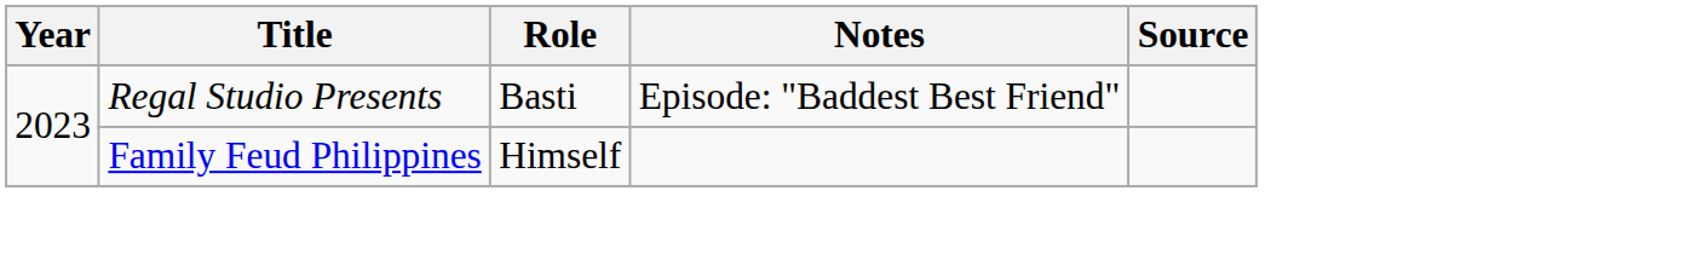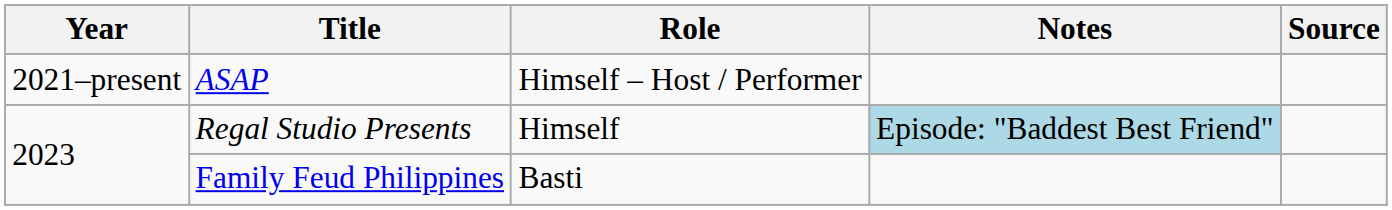 <table class="wikitable sortable" >
 <tr>
 <th>Year</th>
 <th>Title</th>
 <th>Role</th>
 <th class="unsortable">Notes </th>
 <th class="unsortable">Source </th>
 </tr>
 <tr>
+<td>2021–present</td>
+<td><em><a href='#'>ASAP</a></em></td>
+<td>Himself – Host / Performer</td>
+<td></td>
+<td></td>
+</tr>
+<tr>
 <td rowspan="2">2023</td>
 <td><em>Regal Studio Presents</td>
-<td>Basti</td>
-<td>Episode: "Baddest Best Friend"</td>
+<td>Himself</td>
+<td style="background: lightblue;">Episode: "Baddest Best Friend"</td>
 <td></td>
 </tr>
 <tr>
 <td></em><a href='#'>Family Feud Philippines</a><em></td>
-<td>Himself</td>
+<td>Basti</td>
 <td></td>
 <td></td>
 </tr>
 </table>
